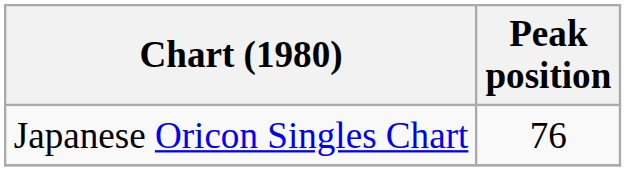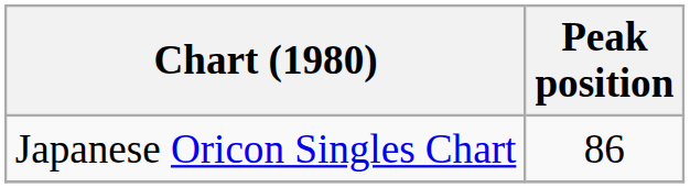 <table class="wikitable">
 <tr>
 <th>Chart (1980)</th>
 <th>Peak<br>position</th>
 </tr>
 <tr>
 <td>Japanese <a href='#'>Oricon Singles Chart</a></td>
-<td align="center">76</td>
+<td align="center">86</td>
 </tr>
 <tr>
 </tr>
 </table>
